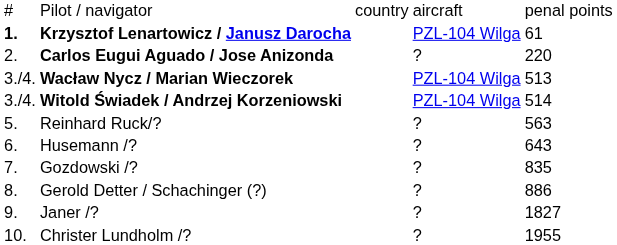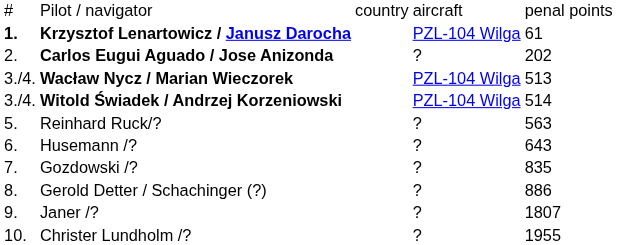 <table>
 <tr>
 <td>#</td>
 <td>Pilot / navigator</td>
 <td>country</td>
 <td>aircraft</td>
 <td>penal points</td>
 </tr>
 <tr>
 <td><strong>1.</strong></td>
 <td><strong>Krzysztof Lenartowicz / <a href='#'>Janusz Darocha</a></strong></td>
 <td></td>
 <td><a href='#'>PZL-104 Wilga</a></td>
 <td>61</td>
 </tr>
 <tr>
 <td>2.</td>
 <td><strong>Carlos Eugui Aguado / Jose Anizonda</strong></td>
 <td></td>
 <td>?</td>
-<td>220</td>
+<td>202</td>
 </tr>
 <tr>
 <td>3./4.</td>
 <td><strong>Wacław Nycz / Marian Wieczorek</strong></td>
 <td></td>
 <td><a href='#'>PZL-104 Wilga</a></td>
 <td>513</td>
 </tr>
 <tr>
 <td>3./4.</td>
 <td><strong>Witold Świadek / Andrzej Korzeniowski</strong></td>
 <td></td>
 <td><a href='#'>PZL-104 Wilga</a></td>
 <td>514</td>
 </tr>
 <tr>
 <td>5.</td>
 <td>Reinhard Ruck/?</td>
 <td></td>
 <td>?</td>
 <td>563</td>
 </tr>
 <tr>
 <td>6.</td>
 <td>Husemann /?</td>
 <td></td>
 <td>?</td>
 <td>643</td>
 </tr>
 <tr>
 <td>7.</td>
 <td>Gozdowski /?</td>
 <td></td>
 <td>?</td>
 <td>835</td>
 </tr>
 <tr>
 <td>8.</td>
 <td>Gerold Detter / Schachinger (?)</td>
 <td></td>
 <td>?</td>
 <td>886</td>
 </tr>
 <tr>
 <td>9.</td>
 <td>Janer /?</td>
 <td></td>
 <td>?</td>
-<td>1827</td>
+<td>1807</td>
 </tr>
 <tr>
 <td>10.</td>
 <td>Christer Lundholm /?</td>
 <td></td>
 <td>?</td>
 <td>1955</td>
 </tr>
 </table>
